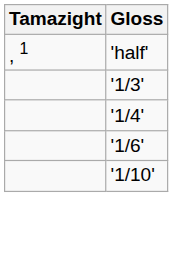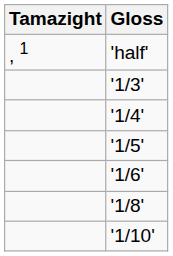 <table class="wikitable">
 <tr>
 <th>Tamazight</th>
 <th>Gloss</th>
 </tr>
 <tr>
 <td>, <sup>1</sup></td>
 <td>'half'</td>
 </tr>
 <tr>
 <td></td>
 <td>'1/3'</td>
 </tr>
 <tr>
 <td></td>
 <td>'1/4'</td>
 </tr>
 <tr>
 <td></td>
+<td>'1/5'</td>
+</tr>
+<tr>
+<td></td>
 <td>'1/6'</td>
+</tr>
+<tr>
+<td></td>
+<td>'1/8'</td>
 </tr>
 <tr>
 <td></td>
 <td>'1/10'</td>
 </tr>
 </table>
